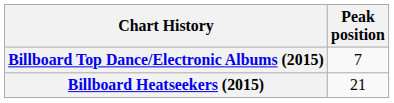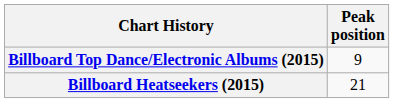 <table class="wikitable sortable plainrowheaders" style="text-align:center">
 <tr>
 <th scope="col">Chart History</th>
 <th scope="col">Peak<br> position</th>
 </tr>
 <tr>
 <th scope="row"><a href='#'>Billboard Top Dance/Electronic Albums</a> (2015)</th>
-<td>7</td>
+<td>9</td>
 </tr>
 <tr>
 <th scope="row"><a href='#'>Billboard Heatseekers</a> (2015)</th>
 <td>21</td>
 </tr>
 </table>
